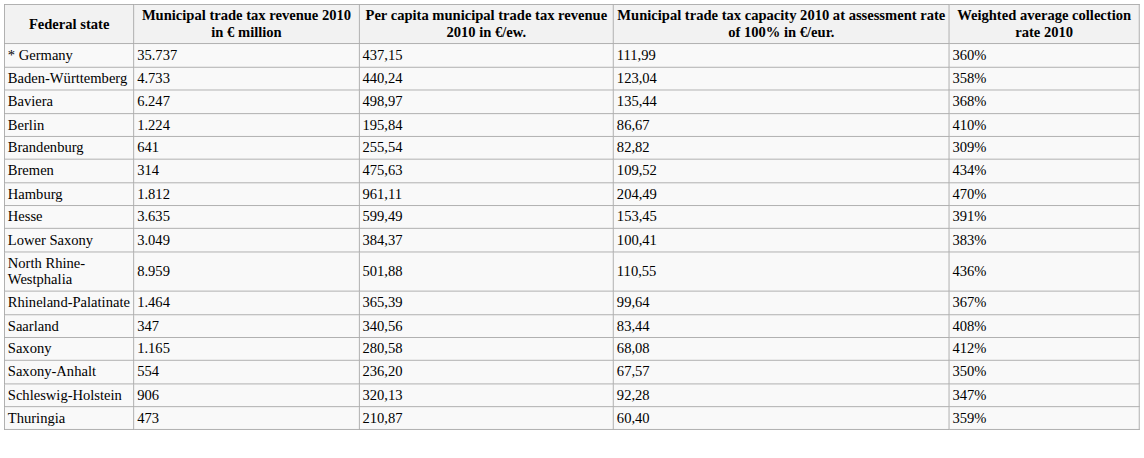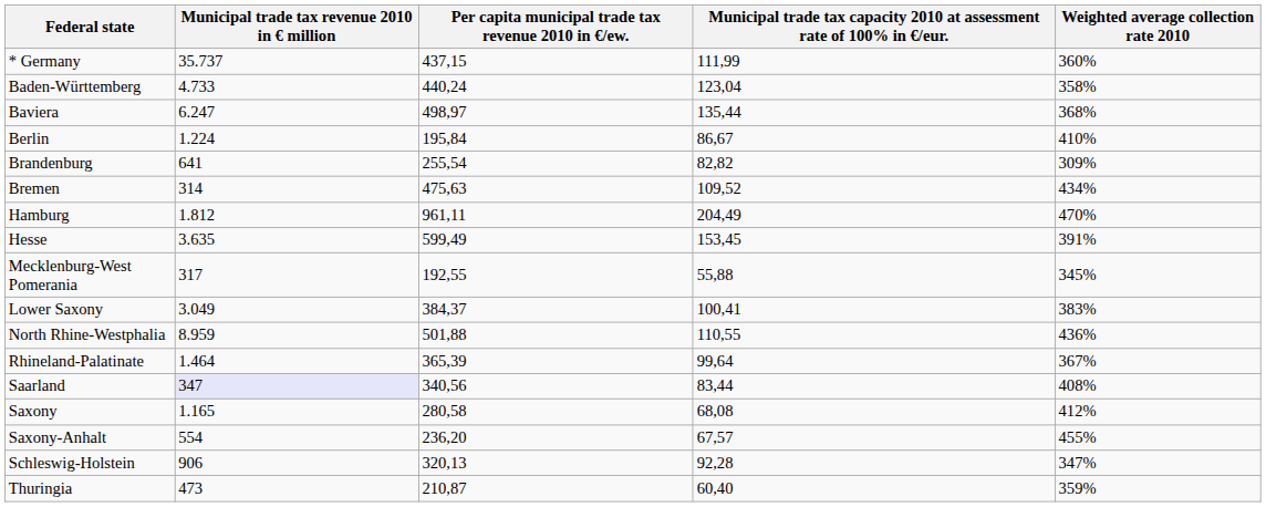 <table class="wikitable sortable">
 <tr>
 <th>Federal state</th>
 <th>Municipal trade tax revenue 2010 in € million</th>
 <th>Per capita municipal trade tax revenue 2010 in €/ew.</th>
 <th>Municipal trade tax capacity 2010 at assessment rate of 100% in €/eur.</th>
 <th>Weighted average collection rate 2010</th>
 </tr>
 <tr>
 <td>* Germany</td>
 <td>35.737</td>
 <td>437,15</td>
 <td>111,99</td>
 <td>360%</td>
 </tr>
 <tr>
 <td>Baden-Württemberg</td>
 <td>4.733</td>
 <td>440,24</td>
 <td>123,04</td>
 <td>358%</td>
 </tr>
 <tr>
 <td>Baviera</td>
 <td>6.247</td>
 <td>498,97</td>
 <td>135,44</td>
 <td>368%</td>
 </tr>
 <tr>
 <td>Berlin</td>
 <td>1.224</td>
 <td>195,84</td>
 <td>86,67</td>
 <td>410%</td>
 </tr>
 <tr>
 <td>Brandenburg</td>
 <td>641</td>
 <td>255,54</td>
 <td>82,82</td>
 <td>309%</td>
 </tr>
 <tr>
 <td>Bremen</td>
 <td>314</td>
 <td>475,63</td>
 <td>109,52</td>
 <td>434%</td>
 </tr>
 <tr>
 <td>Hamburg</td>
 <td>1.812</td>
 <td>961,11</td>
 <td>204,49</td>
 <td>470%</td>
 </tr>
 <tr>
 <td>Hesse</td>
 <td>3.635</td>
 <td>599,49</td>
 <td>153,45</td>
 <td>391%</td>
 </tr>
 <tr>
+<td>Mecklenburg-West Pomerania</td>
+<td>317</td>
+<td>192,55</td>
+<td>55,88</td>
+<td>345%</td>
+</tr>
+<tr>
 <td>Lower Saxony</td>
 <td>3.049</td>
 <td>384,37</td>
 <td>100,41</td>
 <td>383%</td>
 </tr>
 <tr>
 <td>North Rhine-Westphalia</td>
 <td>8.959</td>
 <td>501,88</td>
 <td>110,55</td>
 <td>436%</td>
 </tr>
 <tr>
 <td>Rhineland-Palatinate</td>
 <td>1.464</td>
 <td>365,39</td>
 <td>99,64</td>
 <td>367%</td>
 </tr>
 <tr>
 <td>Saarland</td>
-<td>347</td>
+<td style="background: lavender;">347</td>
 <td>340,56</td>
 <td>83,44</td>
 <td>408%</td>
 </tr>
 <tr>
 <td>Saxony</td>
 <td>1.165</td>
 <td>280,58</td>
 <td>68,08</td>
 <td>412%</td>
 </tr>
 <tr>
 <td>Saxony-Anhalt</td>
 <td>554</td>
 <td>236,20</td>
 <td>67,57</td>
-<td>350%</td>
+<td>455%</td>
 </tr>
 <tr>
 <td>Schleswig-Holstein</td>
 <td>906</td>
 <td>320,13</td>
 <td>92,28</td>
 <td>347%</td>
 </tr>
 <tr>
 <td>Thuringia</td>
 <td>473</td>
 <td>210,87</td>
 <td>60,40</td>
 <td>359%</td>
 </tr>
 </table>
